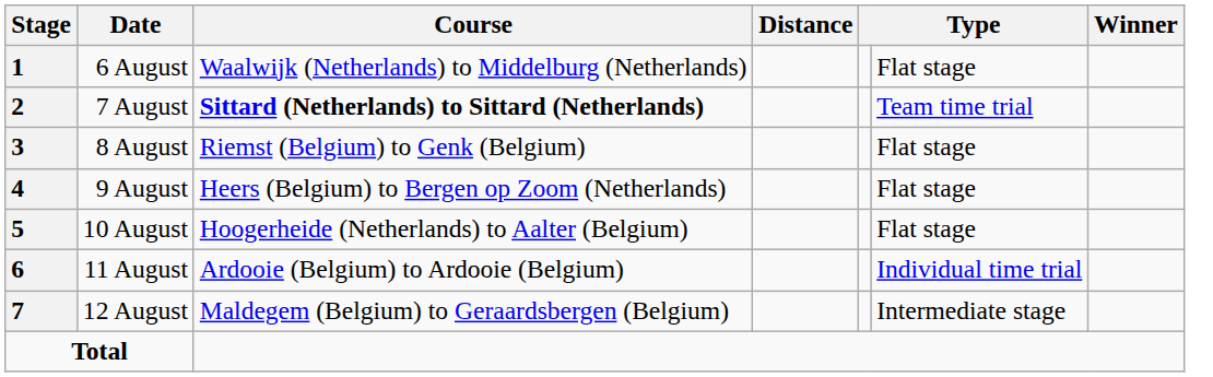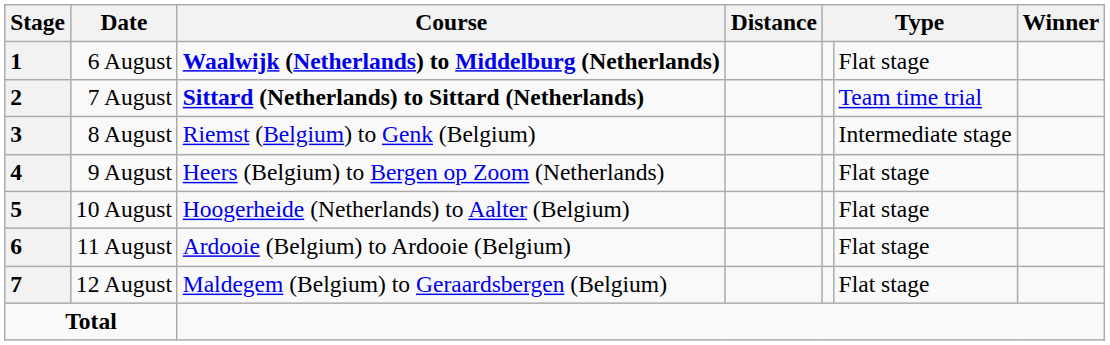 <table class="wikitable">
 <tr>
 <th>Stage</th>
 <th>Date</th>
 <th>Course</th>
 <th>Distance</th>
 <th colspan="2">Type</th>
 <th>Winner</th>
 </tr>
 <tr>
 <th style="text-align:left">1</th>
 <td align=right>6 August</td>
-<td><a href='#'>Waalwijk</a> (<a href='#'>Netherlands</a>) to <a href='#'>Middelburg</a> (Netherlands)</td>
+<td><strong><a href='#'>Waalwijk</a> (<a href='#'>Netherlands</a>) to <a href='#'>Middelburg</a> (Netherlands)</strong></td>
 <td style="text-align:center;"></td>
 <td></td>
 <td>Flat stage</td>
 <td></td>
 </tr>
 <tr>
 <th style="text-align:left">2</th>
 <td align=right>7 August</td>
 <td><strong><a href='#'>Sittard</a> (Netherlands) to Sittard (Netherlands)</strong></td>
 <td style="text-align:center;"></td>
 <td></td>
 <td><a href='#'>Team time trial</a></td>
 <td></td>
 </tr>
 <tr>
 <th style="text-align:left">3</th>
 <td align=right>8 August</td>
 <td><a href='#'>Riemst</a> (<a href='#'>Belgium</a>) to <a href='#'>Genk</a> (Belgium)</td>
 <td style="text-align:center;"></td>
 <td></td>
-<td>Flat stage</td>
+<td>Intermediate stage</td>
 <td></td>
 </tr>
 <tr>
 <th style="text-align:left">4</th>
 <td align=right>9 August</td>
 <td><a href='#'>Heers</a> (Belgium) to <a href='#'>Bergen op Zoom</a> (Netherlands)</td>
 <td style="text-align:center;"></td>
 <td></td>
 <td>Flat stage</td>
 <td></td>
 </tr>
 <tr>
 <th style="text-align:left">5</th>
 <td align=right>10 August</td>
 <td><a href='#'>Hoogerheide</a> (Netherlands) to <a href='#'>Aalter</a> (Belgium)</td>
 <td style="text-align:center;"></td>
 <td></td>
 <td>Flat stage</td>
 <td></td>
 </tr>
 <tr>
 <th style="text-align:left">6</th>
 <td align=right>11 August</td>
 <td><a href='#'>Ardooie</a> (Belgium) to Ardooie (Belgium)</td>
 <td style="text-align:center;"></td>
 <td></td>
-<td><a href='#'>Individual time trial</a></td>
+<td>Flat stage</td>
 <td></td>
 </tr>
 <tr>
 <th style="text-align:left">7</th>
 <td align=right>12 August</td>
 <td><a href='#'>Maldegem</a> (Belgium) to <a href='#'>Geraardsbergen</a> (Belgium)</td>
 <td style="text-align:center;"></td>
 <td></td>
-<td>Intermediate stage</td>
+<td>Flat stage</td>
 <td></td>
 </tr>
 <tr>
 <td colspan="2" style="text-align:center;"><strong>Total</strong></td>
 <td colspan="5" style="text-align:center;"></td>
 </tr>
 </table>
